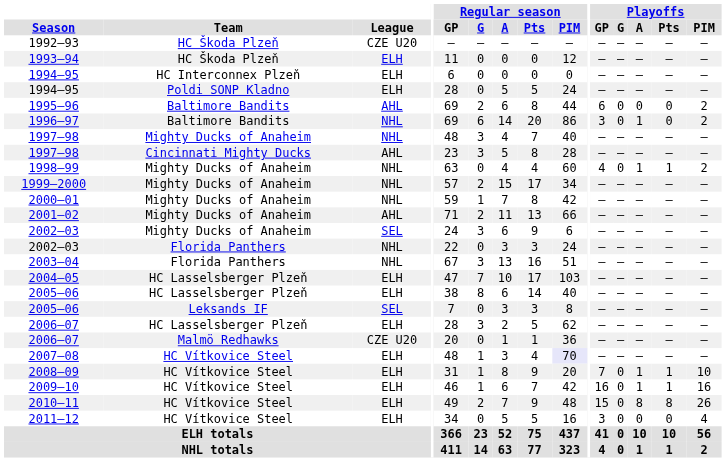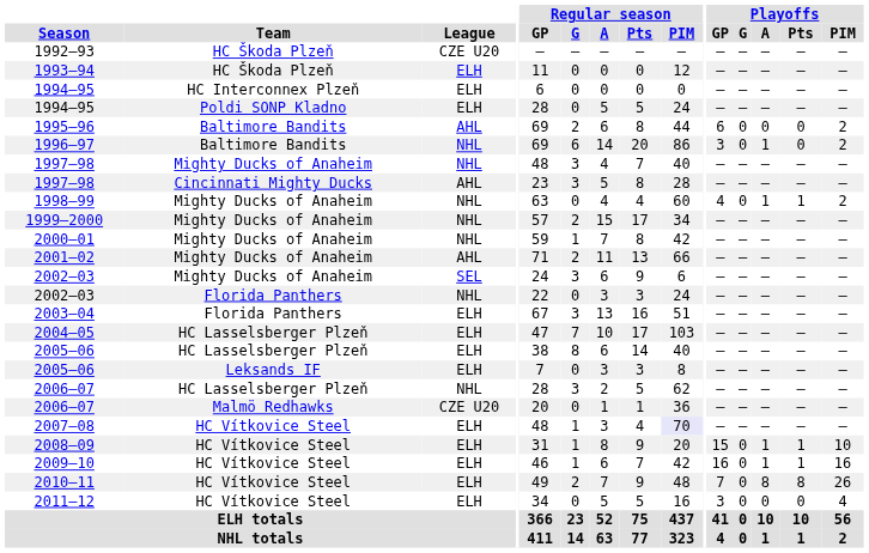 <table border="0" cellpadding="1" cellspacing="0" style="text-align:center; width:60em">
 <tr bgcolor="#e0e0e0">
 <th colspan="3" bgcolor="#ffffff"></th>
 <th rowspan="100" bgcolor="#ffffff"></th>
 <th colspan="5"><a href='#'>Regular season</a></th>
 <th rowspan="100" bgcolor="#ffffff"></th>
 <th colspan="5"><a href='#'>Playoffs</a></th>
 </tr>
 <tr bgcolor="#e0e0e0">
 <th><a href='#'>Season</a></th>
 <th>Team</th>
 <th>League</th>
 <th>GP</th>
 <th><a href='#'>G</a></th>
 <th><a href='#'>A</a></th>
 <th><a href='#'>Pts</a></th>
 <th><a href='#'>PIM</a></th>
 <th>GP</th>
 <th>G</th>
 <th>A</th>
 <th>Pts</th>
 <th>PIM</th>
 </tr>
 <tr>
 <td>1992–93</td>
 <td><a href='#'>HC Škoda Plzeň</a></td>
 <td>CZE U20</td>
 <td>—</td>
 <td>—</td>
 <td>—</td>
 <td>—</td>
 <td>—</td>
 <td>—</td>
 <td>—</td>
 <td>—</td>
 <td>—</td>
 <td>—</td>
 </tr>
 <tr bgcolor="#f0f0f0">
 <td><a href='#'>1993–94</a></td>
 <td>HC Škoda Plzeň</td>
 <td><a href='#'>ELH</a></td>
 <td>11</td>
 <td>0</td>
 <td>0</td>
 <td>0</td>
 <td>12</td>
 <td>—</td>
 <td>—</td>
 <td>—</td>
 <td>—</td>
 <td>—</td>
 </tr>
 <tr>
 <td><a href='#'>1994–95</a></td>
 <td>HC Interconnex Plzeň</td>
 <td>ELH</td>
 <td>6</td>
 <td>0</td>
 <td>0</td>
 <td>0</td>
 <td>0</td>
 <td>—</td>
 <td>—</td>
 <td>—</td>
 <td>—</td>
 <td>—</td>
 </tr>
 <tr bgcolor="#f0f0f0">
 <td>1994–95</td>
 <td><a href='#'>Poldi SONP Kladno</a></td>
 <td>ELH</td>
 <td>28</td>
 <td>0</td>
 <td>5</td>
 <td>5</td>
 <td>24</td>
 <td>—</td>
 <td>—</td>
 <td>—</td>
 <td>—</td>
 <td>—</td>
 </tr>
 <tr>
 <td><a href='#'>1995–96</a></td>
 <td><a href='#'>Baltimore Bandits</a></td>
 <td><a href='#'>AHL</a></td>
 <td>69</td>
 <td>2</td>
 <td>6</td>
 <td>8</td>
 <td>44</td>
 <td>6</td>
 <td>0</td>
 <td>0</td>
 <td>0</td>
 <td>2</td>
 </tr>
 <tr bgcolor="#f0f0f0">
 <td><a href='#'>1996–97</a></td>
 <td>Baltimore Bandits</td>
 <td><a href='#'>NHL</a></td>
 <td>69</td>
 <td>6</td>
 <td>14</td>
 <td>20</td>
 <td>86</td>
 <td>3</td>
 <td>0</td>
 <td>1</td>
 <td>0</td>
 <td>2</td>
 </tr>
 <tr>
 <td><a href='#'>1997–98</a></td>
 <td><a href='#'>Mighty Ducks of Anaheim</a></td>
 <td><a href='#'>NHL</a></td>
 <td>48</td>
 <td>3</td>
 <td>4</td>
 <td>7</td>
 <td>40</td>
 <td>—</td>
 <td>—</td>
 <td>—</td>
 <td>—</td>
 <td>—</td>
 </tr>
 <tr bgcolor="#f0f0f0">
 <td><a href='#'>1997–98</a></td>
 <td><a href='#'>Cincinnati Mighty Ducks</a></td>
 <td>AHL</td>
 <td>23</td>
 <td>3</td>
 <td>5</td>
 <td>8</td>
 <td>28</td>
 <td>—</td>
 <td>—</td>
 <td>—</td>
 <td>—</td>
 <td>—</td>
 </tr>
 <tr>
 <td><a href='#'>1998–99</a></td>
 <td>Mighty Ducks of Anaheim</td>
 <td>NHL</td>
 <td>63</td>
 <td>0</td>
 <td>4</td>
 <td>4</td>
 <td>60</td>
 <td>4</td>
 <td>0</td>
 <td>1</td>
 <td>1</td>
 <td>2</td>
 </tr>
 <tr bgcolor="#f0f0f0">
 <td><a href='#'>1999–2000</a></td>
 <td>Mighty Ducks of Anaheim</td>
 <td>NHL</td>
 <td>57</td>
 <td>2</td>
 <td>15</td>
 <td>17</td>
 <td>34</td>
 <td>—</td>
 <td>—</td>
 <td>—</td>
 <td>—</td>
 <td>—</td>
 </tr>
 <tr>
 <td><a href='#'>2000–01</a></td>
 <td>Mighty Ducks of Anaheim</td>
 <td>NHL</td>
 <td>59</td>
 <td>1</td>
 <td>7</td>
 <td>8</td>
 <td>42</td>
 <td>—</td>
 <td>—</td>
 <td>—</td>
 <td>—</td>
 <td>—</td>
 </tr>
 <tr bgcolor="#f0f0f0">
 <td><a href='#'>2001–02</a></td>
 <td>Mighty Ducks of Anaheim</td>
 <td>AHL</td>
 <td>71</td>
 <td>2</td>
 <td>11</td>
 <td>13</td>
 <td>66</td>
 <td>—</td>
 <td>—</td>
 <td>—</td>
 <td>—</td>
 <td>—</td>
 </tr>
 <tr>
 <td><a href='#'>2002–03</a></td>
 <td>Mighty Ducks of Anaheim</td>
 <td><a href='#'>SEL</a></td>
 <td>24</td>
 <td>3</td>
 <td>6</td>
 <td>9</td>
 <td>6</td>
 <td>—</td>
 <td>—</td>
 <td>—</td>
 <td>—</td>
 <td>—</td>
 </tr>
 <tr bgcolor="#f0f0f0">
 <td>2002–03</td>
 <td><a href='#'>Florida Panthers</a></td>
 <td>NHL</td>
 <td>22</td>
 <td>0</td>
 <td>3</td>
 <td>3</td>
 <td>24</td>
 <td>—</td>
 <td>—</td>
 <td>—</td>
 <td>—</td>
 <td>—</td>
 </tr>
 <tr>
 <td><a href='#'>2003–04</a></td>
 <td>Florida Panthers</td>
-<td>NHL</td>
+<td>ELH</td>
 <td>67</td>
 <td>3</td>
 <td>13</td>
 <td>16</td>
 <td>51</td>
 <td>—</td>
 <td>—</td>
 <td>—</td>
 <td>—</td>
 <td>—</td>
 </tr>
 <tr bgcolor="#f0f0f0">
 <td><a href='#'>2004–05</a></td>
 <td>HC Lasselsberger Plzeň</td>
 <td>ELH</td>
 <td>47</td>
 <td>7</td>
 <td>10</td>
 <td>17</td>
 <td>103</td>
 <td>—</td>
 <td>—</td>
 <td>—</td>
 <td>—</td>
 <td>—</td>
 </tr>
 <tr>
 <td><a href='#'>2005–06</a></td>
 <td>HC Lasselsberger Plzeň</td>
 <td>ELH</td>
 <td>38</td>
 <td>8</td>
 <td>6</td>
 <td>14</td>
 <td>40</td>
 <td>—</td>
 <td>—</td>
 <td>—</td>
 <td>—</td>
 <td>—</td>
 </tr>
 <tr bgcolor="#f0f0f0">
 <td><a href='#'>2005–06</a></td>
 <td><a href='#'>Leksands IF</a></td>
-<td><a href='#'>SEL</a></td>
+<td>ELH</td>
 <td>7</td>
 <td>0</td>
 <td>3</td>
 <td>3</td>
 <td>8</td>
 <td>—</td>
 <td>—</td>
 <td>—</td>
 <td>—</td>
 <td>—</td>
 </tr>
 <tr>
 <td><a href='#'>2006–07</a></td>
 <td>HC Lasselsberger Plzeň</td>
-<td>ELH</td>
+<td>NHL</td>
 <td>28</td>
 <td>3</td>
 <td>2</td>
 <td>5</td>
 <td>62</td>
 <td>—</td>
 <td>—</td>
 <td>—</td>
 <td>—</td>
 <td>—</td>
 </tr>
 <tr bgcolor="#f0f0f0">
 <td><a href='#'>2006–07</a></td>
 <td><a href='#'>Malmö Redhawks</a></td>
 <td>CZE U20</td>
 <td>20</td>
 <td>0</td>
 <td>1</td>
 <td>1</td>
 <td>36</td>
 <td>—</td>
 <td>—</td>
 <td>—</td>
 <td>—</td>
 <td>—</td>
 </tr>
 <tr>
 <td><a href='#'>2007–08</a></td>
 <td><a href='#'>HC Vítkovice Steel</a></td>
 <td>ELH</td>
 <td>48</td>
 <td>1</td>
 <td>3</td>
 <td>4</td>
 <td style="background: lavender;">70</td>
 <td>—</td>
 <td>—</td>
 <td>—</td>
 <td>—</td>
 <td>—</td>
 </tr>
 <tr bgcolor="#f0f0f0">
 <td><a href='#'>2008–09</a></td>
 <td>HC Vítkovice Steel</td>
 <td>ELH</td>
 <td>31</td>
 <td>1</td>
 <td>8</td>
 <td>9</td>
 <td>20</td>
-<td>7</td>
+<td>15</td>
 <td>0</td>
 <td>1</td>
 <td>1</td>
 <td>10</td>
 </tr>
 <tr>
 <td><a href='#'>2009–10</a></td>
 <td>HC Vítkovice Steel</td>
 <td>ELH</td>
 <td>46</td>
 <td>1</td>
 <td>6</td>
 <td>7</td>
 <td>42</td>
 <td>16</td>
 <td>0</td>
 <td>1</td>
 <td>1</td>
 <td>16</td>
 </tr>
 <tr bgcolor="#f0f0f0">
 <td><a href='#'>2010–11</a></td>
 <td>HC Vítkovice Steel</td>
 <td>ELH</td>
 <td>49</td>
 <td>2</td>
 <td>7</td>
 <td>9</td>
 <td>48</td>
-<td>15</td>
+<td>7</td>
 <td>0</td>
 <td>8</td>
 <td>8</td>
 <td>26</td>
 </tr>
 <tr>
 <td><a href='#'>2011–12</a></td>
 <td>HC Vítkovice Steel</td>
 <td>ELH</td>
 <td>34</td>
 <td>0</td>
 <td>5</td>
 <td>5</td>
 <td>16</td>
 <td>3</td>
 <td>0</td>
 <td>0</td>
 <td>0</td>
 <td>4</td>
 </tr>
 <tr bgcolor="#e0e0e0">
 <th colspan="3">ELH totals</th>
 <th>366</th>
 <th>23</th>
 <th>52</th>
 <th>75</th>
 <th>437</th>
 <th>41</th>
 <th>0</th>
 <th>10</th>
 <th>10</th>
 <th>56</th>
 </tr>
 <tr bgcolor="#e0e0e0">
 <th colspan="3">NHL totals</th>
 <th>411</th>
 <th>14</th>
 <th>63</th>
 <th>77</th>
 <th>323</th>
 <th>4</th>
 <th>0</th>
 <th>1</th>
 <th>1</th>
 <th>2</th>
 </tr>
 </table>
